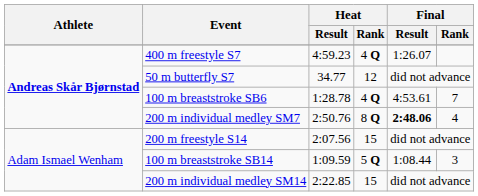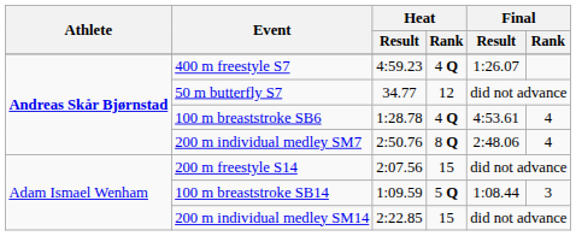 <table class="wikitable" style="font-size:90%">
 <tr>
 <th rowspan="2">Athlete</th>
 <th rowspan="2">Event</th>
 <th colspan=2>Heat</th>
 <th colspan=2>Final</th>
 </tr>
 <tr style="font-size:95%">
 <th>Result</th>
 <th>Rank</th>
 <th>Result</th>
 <th>Rank</th>
 </tr>
 <tr align=center>
 </tr>
 <tr align=center>
 <td align=left rowspan=4><strong><a href='#'>Andreas Skår Bjørnstad</a></strong></td>
 <td align=left><a href='#'>400 m freestyle S7</a></td>
 <td>4:59.23</td>
 <td>4 <strong>Q</strong></td>
 <td>1:26.07</td>
 <td></td>
 </tr>
 <tr align=center>
 <td align=left><a href='#'>50 m butterfly S7</a></td>
 <td>34.77</td>
 <td>12</td>
 <td colspan=2>did not advance</td>
 </tr>
 <tr align=center>
 <td align=left><a href='#'>100 m breaststroke SB6</a></td>
 <td>1:28.78</td>
 <td>4 <strong>Q</strong></td>
 <td>4:53.61</td>
-<td>7</td>
+<td>4</td>
 </tr>
 <tr align=center>
 <td align=left><a href='#'>200 m individual medley SM7</a></td>
 <td>2:50.76</td>
 <td>8 <strong>Q</strong></td>
-<td><strong>2:48.06</strong></td>
+<td>2:48.06</td>
 <td>4</td>
 </tr>
 <tr align=center>
 <td align=left rowspan=3><a href='#'>Adam Ismael Wenham</a></td>
 <td align=left><a href='#'>200 m freestyle S14</a></td>
 <td>2:07.56</td>
 <td>15</td>
 <td colspan=2>did not advance</td>
 </tr>
 <tr align=center>
 <td align=left><a href='#'>100 m breaststroke SB14</a></td>
 <td>1:09.59</td>
 <td>5 <strong>Q</strong></td>
 <td>1:08.44</td>
 <td>3</td>
 </tr>
 <tr align=center>
 <td align=left><a href='#'>200 m individual medley SM14</a></td>
 <td>2:22.85</td>
 <td>15</td>
 <td colspan=2>did not advance</td>
 </tr>
 </table>
